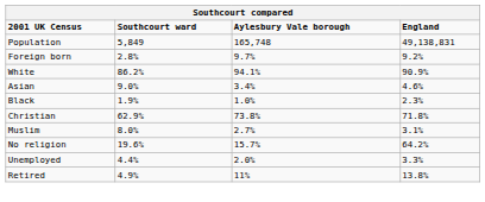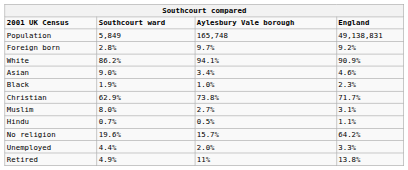 <table class="wikitable" id="toc" style="float: centre; margin-left: 2em; width: 40%; font-size: 90%;" cellspacing="3">
 <tr>
 <th colspan="4"><strong>Southcourt compared</strong></th>
 </tr>
 <tr>
 <td><strong>2001 UK Census</strong></td>
 <td><strong>Southcourt ward</strong></td>
 <td><strong>Aylesbury Vale borough</strong></td>
 <td><strong>England</strong></td>
 </tr>
 <tr>
 <td>Population</td>
 <td>5,849</td>
 <td>165,748</td>
 <td>49,138,831</td>
 </tr>
 <tr>
 <td>Foreign born</td>
 <td>2.8%</td>
 <td>9.7%</td>
 <td>9.2%</td>
 </tr>
 <tr>
 <td>White</td>
 <td>86.2%</td>
 <td>94.1%</td>
 <td>90.9%</td>
 </tr>
 <tr>
 <td>Asian</td>
 <td>9.0%</td>
 <td>3.4%</td>
 <td>4.6%</td>
 </tr>
 <tr>
 <td>Black</td>
 <td>1.9%</td>
 <td>1.0%</td>
 <td>2.3%</td>
 </tr>
 <tr>
 <td>Christian</td>
 <td>62.9%</td>
 <td>73.8%</td>
-<td>71.8%</td>
+<td>71.7%</td>
 </tr>
 <tr>
 <td>Muslim</td>
 <td>8.0%</td>
 <td>2.7%</td>
 <td>3.1%</td>
+</tr>
+<tr>
+<td>Hindu</td>
+<td>0.7%</td>
+<td>0.5%</td>
+<td>1.1%</td>
 </tr>
 <tr>
 <td>No religion</td>
 <td>19.6%</td>
 <td>15.7%</td>
 <td>64.2%</td>
 </tr>
 <tr>
 <td>Unemployed</td>
 <td>4.4%</td>
 <td>2.0%</td>
 <td>3.3%</td>
 </tr>
 <tr>
 <td>Retired</td>
 <td>4.9%</td>
 <td>11%</td>
 <td>13.8%</td>
 </tr>
 </table>
